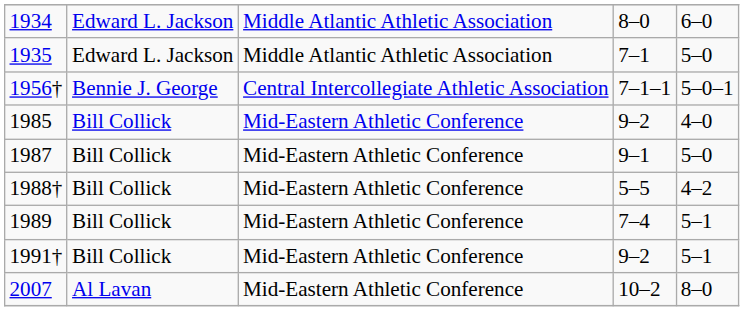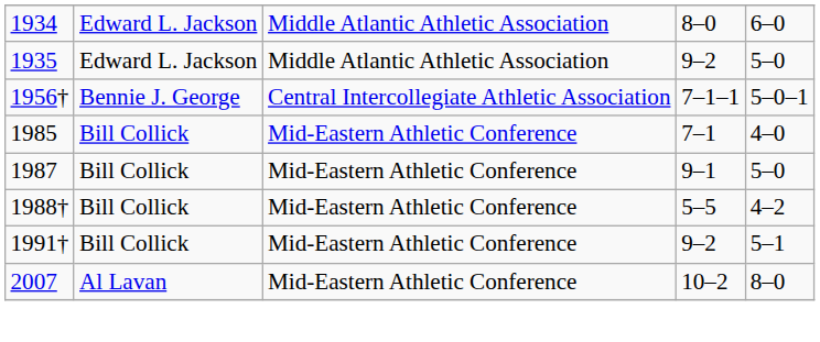 <table class="wikitable">
 <tr>
 </tr>
 <tr>
 <td><a href='#'>1934</a></td>
 <td><a href='#'>Edward L. Jackson</a></td>
 <td><a href='#'>Middle Atlantic Athletic Association</a></td>
 <td>8–0</td>
 <td>6–0</td>
 </tr>
 <tr>
 <td><a href='#'>1935</a></td>
 <td>Edward L. Jackson</td>
 <td>Middle Atlantic Athletic Association</td>
-<td>7–1</td>
+<td>9–2</td>
 <td>5–0</td>
 </tr>
 <tr>
 <td><a href='#'>1956</a>†</td>
 <td><a href='#'>Bennie J. George</a></td>
 <td><a href='#'>Central Intercollegiate Athletic Association</a></td>
 <td>7–1–1</td>
 <td>5–0–1</td>
 </tr>
 <tr>
 <td>1985</td>
 <td><a href='#'>Bill Collick</a></td>
 <td><a href='#'>Mid-Eastern Athletic Conference</a></td>
-<td>9–2</td>
+<td>7–1</td>
 <td>4–0</td>
 </tr>
 <tr>
 <td>1987</td>
 <td>Bill Collick</td>
 <td>Mid-Eastern Athletic Conference</td>
 <td>9–1</td>
 <td>5–0</td>
 </tr>
 <tr>
 <td>1988†</td>
 <td>Bill Collick</td>
 <td>Mid-Eastern Athletic Conference</td>
 <td>5–5</td>
 <td>4–2</td>
-</tr>
-<tr>
-<td>1989</td>
-<td>Bill Collick</td>
-<td>Mid-Eastern Athletic Conference</td>
-<td>7–4</td>
-<td>5–1</td>
 </tr>
 <tr>
 <td>1991†</td>
 <td>Bill Collick</td>
 <td>Mid-Eastern Athletic Conference</td>
 <td>9–2</td>
 <td>5–1</td>
 </tr>
 <tr>
 <td><a href='#'>2007</a></td>
 <td><a href='#'>Al Lavan</a></td>
 <td>Mid-Eastern Athletic Conference</td>
 <td>10–2</td>
 <td>8–0</td>
 </tr>
 <tr>
 </tr>
 </table>
